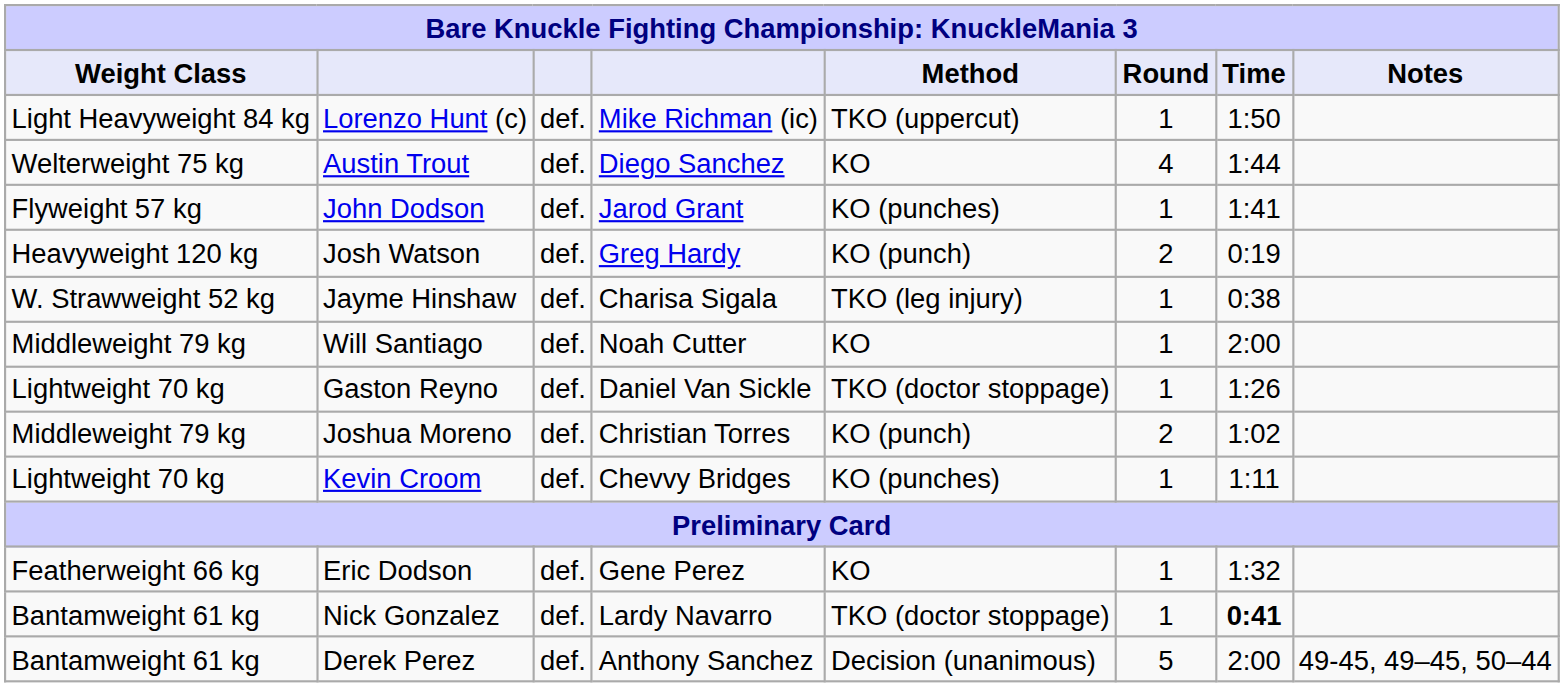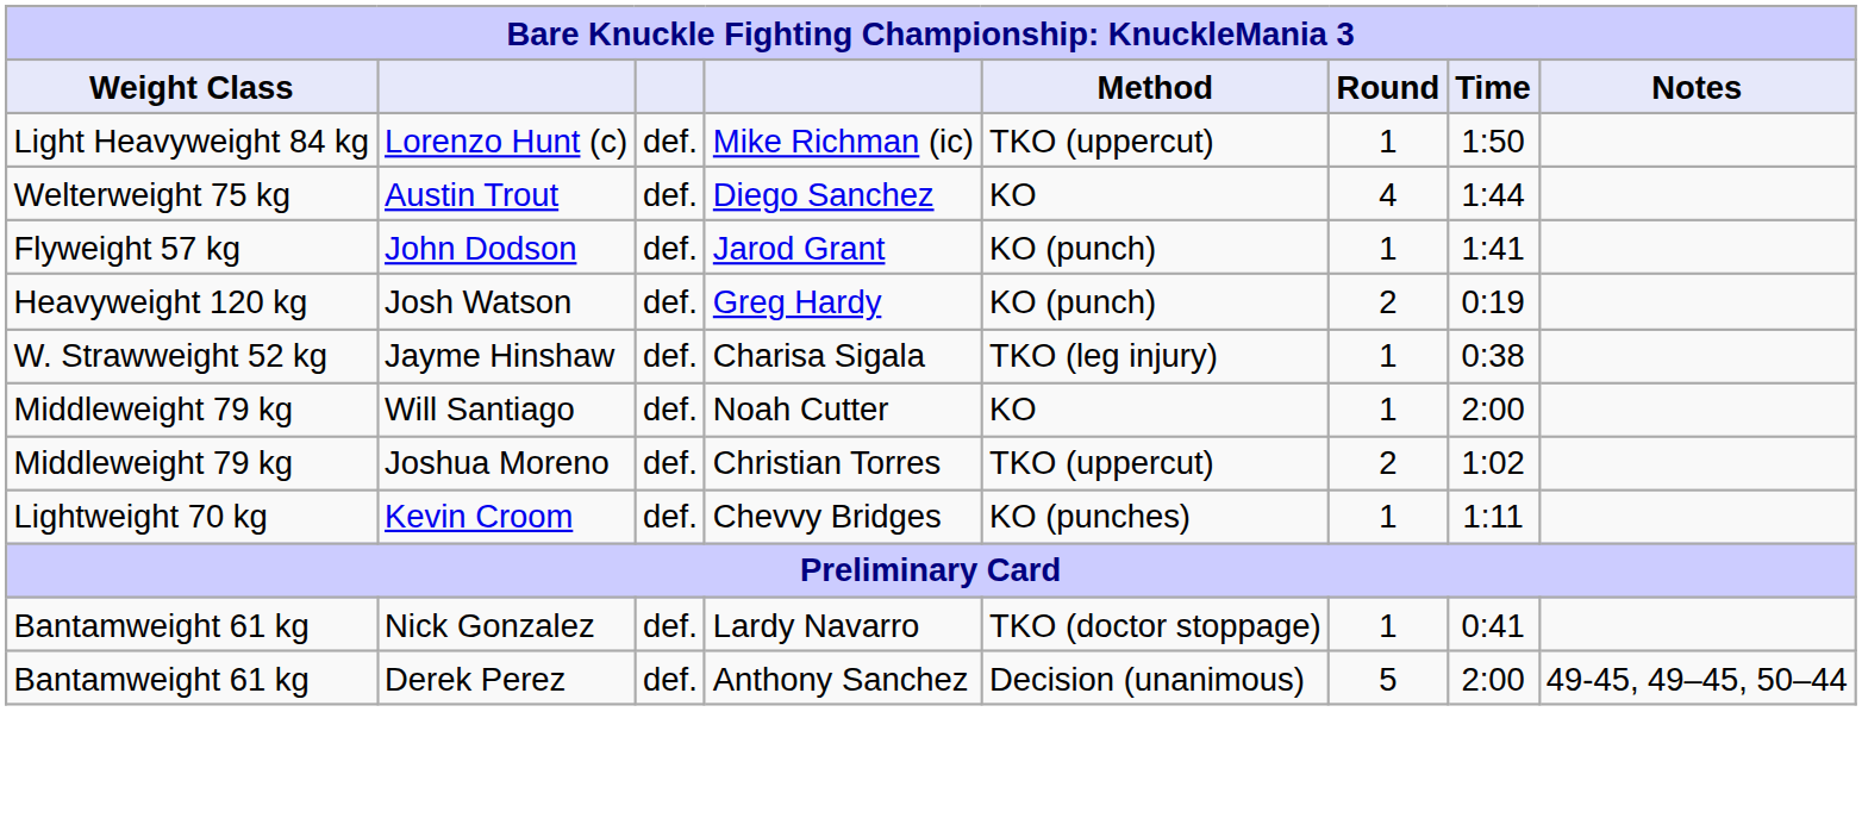 <table class="wikitable" style="font-size: 80%;">
 <tr>
 <th colspan="8" style="background-color: #ccf; color: #000080; text-align: center;"><strong>Bare Knuckle Fighting Championship: KnuckleMania 3</strong></th>
 </tr>
 <tr>
 <th colspan="1" style="background-color: #E6E8FA; color: #000000; text-align: center;">Weight Class</th>
 <th colspan="1" style="background-color: #E6E8FA; color: #000000; text-align: center;"></th>
 <th colspan="1" style="background-color: #E6E8FA; color: #000000; text-align: center;"></th>
 <th colspan="1" style="background-color: #E6E8FA; color: #000000; text-align: center;"></th>
 <th colspan="1" style="background-color: #E6E8FA; color: #000000; text-align: center;">Method</th>
 <th colspan="1" style="background-color: #E6E8FA; color: #000000; text-align: center;">Round</th>
 <th colspan="1" style="background-color: #E6E8FA; color: #000000; text-align: center;">Time</th>
 <th colspan="1" style="background-color: #E6E8FA; color: #000000; text-align: center;">Notes</th>
 </tr>
 <tr>
 <td>Light Heavyweight 84 kg</td>
 <td> <a href='#'>Lorenzo Hunt</a> (c)</td>
 <td align=center>def.</td>
 <td> <a href='#'>Mike Richman</a> (ic)</td>
 <td>TKO (uppercut)</td>
 <td align=center>1</td>
 <td align=center>1:50</td>
 <td></td>
 </tr>
 <tr>
 <td>Welterweight 75 kg</td>
 <td> <a href='#'>Austin Trout</a></td>
 <td align=center>def.</td>
 <td> <a href='#'>Diego Sanchez</a></td>
 <td>KO</td>
 <td align=center>4</td>
 <td align=center>1:44</td>
 <td></td>
 </tr>
 <tr>
 <td>Flyweight 57 kg</td>
 <td> <a href='#'>John Dodson</a></td>
 <td align=center>def.</td>
 <td> <a href='#'>Jarod Grant</a></td>
-<td>KO (punches)</td>
+<td>KO (punch)</td>
 <td align=center>1</td>
 <td align=center>1:41</td>
 <td></td>
 </tr>
 <tr>
 <td>Heavyweight 120 kg</td>
 <td> Josh Watson</td>
 <td align=center>def.</td>
 <td> <a href='#'>Greg Hardy</a></td>
 <td>KO (punch)</td>
 <td align=center>2</td>
 <td align=center>0:19</td>
 <td></td>
 </tr>
 <tr>
 <td>W. Strawweight 52 kg</td>
 <td> Jayme Hinshaw</td>
 <td align=center>def.</td>
 <td> Charisa Sigala</td>
 <td>TKO (leg injury)</td>
 <td align=center>1</td>
 <td align=center>0:38</td>
 <td></td>
 </tr>
 <tr>
 <td>Middleweight 79 kg</td>
 <td> Will Santiago</td>
 <td align=center>def.</td>
 <td> Noah Cutter</td>
 <td>KO</td>
 <td align=center>1</td>
 <td align=center>2:00</td>
 <td></td>
 </tr>
 <tr>
-<td>Lightweight 70 kg</td>
-<td> Gaston Reyno</td>
-<td align=center>def.</td>
-<td> Daniel Van Sickle</td>
-<td>TKO (doctor stoppage)</td>
-<td align=center>1</td>
-<td align=center>1:26</td>
-<td></td>
-</tr>
-<tr>
 <td>Middleweight 79 kg</td>
 <td> Joshua Moreno</td>
 <td align=center>def.</td>
 <td> Christian Torres</td>
-<td>KO (punch)</td>
+<td>TKO (uppercut)</td>
 <td align=center>2</td>
 <td align=center>1:02</td>
 <td></td>
 </tr>
 <tr>
 <td>Lightweight 70 kg</td>
 <td> <a href='#'>Kevin Croom</a></td>
 <td align=center>def.</td>
 <td> Chevvy Bridges</td>
 <td>KO (punches)</td>
 <td align=center>1</td>
 <td align=center>1:11</td>
 <td></td>
 </tr>
 <tr>
 <th colspan="8" style="background-color: #ccf; color: #000080; text-align: center;"><strong>Preliminary Card</strong></th>
 </tr>
 <tr>
-<td>Featherweight 66 kg</td>
-<td> Eric Dodson</td>
-<td align=center>def.</td>
-<td> Gene Perez</td>
-<td>KO</td>
-<td align=center>1</td>
-<td align=center>1:32</td>
-<td></td>
-</tr>
-<tr>
 <td>Bantamweight 61 kg</td>
 <td> Nick Gonzalez</td>
 <td align=center>def.</td>
 <td> Lardy Navarro</td>
 <td>TKO (doctor stoppage)</td>
 <td align=center>1</td>
-<td align=center><strong>0:41</strong></td>
+<td align=center>0:41</td>
 <td></td>
 </tr>
 <tr>
 <td>Bantamweight 61 kg</td>
 <td> Derek Perez</td>
 <td align=center>def.</td>
 <td> Anthony Sanchez</td>
 <td>Decision (unanimous)</td>
 <td align=center>5</td>
 <td align=center>2:00</td>
 <td>49-45, 49–45, 50–44</td>
 </tr>
 </table>
